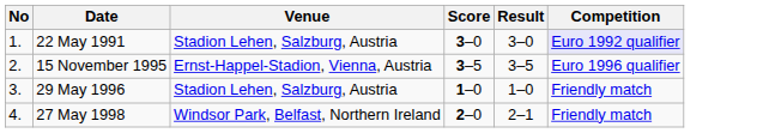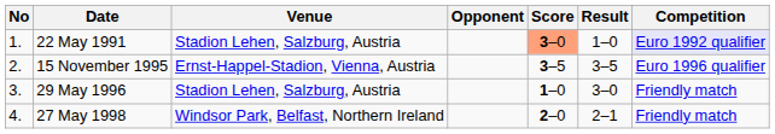 <table class="wikitable" style="font-size:100%;">
 <tr>
 <th>No</th>
 <th>Date</th>
 <th>Venue</th>
+<th>Opponent</th>
 <th>Score</th>
 <th>Result</th>
 <th>Competition</th>
 </tr>
 <tr>
 <td>1.</td>
 <td>22 May 1991</td>
 <td><a href='#'>Stadion Lehen</a>, <a href='#'>Salzburg</a>, Austria</td>
-<td align=center><strong>3</strong>–0</td>
-<td align=center>3–0</td>
+<td></td>
+<td align=center style="background: lightsalmon;"><strong>3</strong>–0</td>
+<td align=center>1–0</td>
 <td style="background: lavender;"><a href='#'> Euro 1992 qualifier</a></td>
 </tr>
 <tr>
 <td>2.</td>
 <td>15 November 1995</td>
 <td><a href='#'>Ernst-Happel-Stadion</a>, <a href='#'>Vienna</a>, Austria</td>
+<td></td>
 <td align=center><strong>3</strong>–5</td>
 <td align=center>3–5</td>
 <td><a href='#'> Euro 1996 qualifier</a></td>
 </tr>
 <tr>
 <td>3.</td>
 <td>29 May 1996</td>
 <td><a href='#'>Stadion Lehen</a>, <a href='#'>Salzburg</a>, Austria</td>
+<td></td>
 <td align=center><strong>1</strong>–0</td>
-<td align=center>1–0</td>
+<td align=center>3–0</td>
 <td><a href='#'> Friendly match</a></td>
 </tr>
 <tr>
 <td>4.</td>
 <td>27 May 1998</td>
 <td><a href='#'>Windsor Park</a>, <a href='#'>Belfast</a>, Northern Ireland</td>
+<td></td>
 <td align=center><strong>2</strong>–0</td>
 <td align=center>2–1</td>
 <td><a href='#'> Friendly match</a></td>
 </tr>
 </table>
